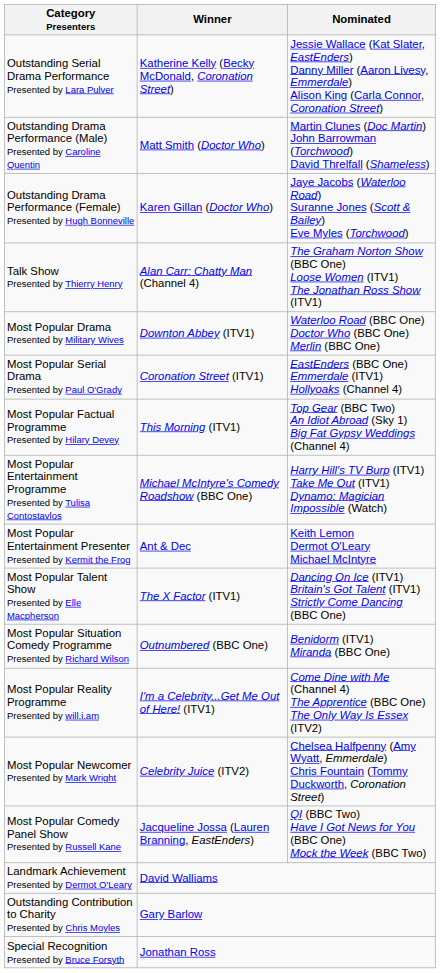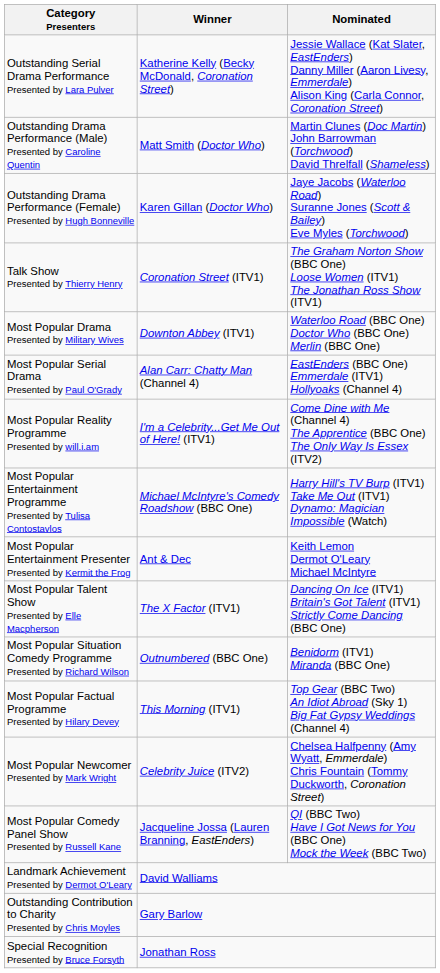 <table class="wikitable sortable">
 <tr>
 <th>Category<br><small>Presenters</small></th>
 <th>Winner</th>
 <th>Nominated</th>
 </tr>
 <tr>
 <td>Outstanding Serial Drama Performance<br> <small>Presented by <a href='#'>Lara Pulver</a></small></td>
 <td><a href='#'>Katherine Kelly</a> (<a href='#'>Becky McDonald</a>, <em><a href='#'>Coronation Street</a></em>)</td>
 <td><a href='#'>Jessie Wallace</a> (<a href='#'>Kat Slater</a>, <em><a href='#'>EastEnders</a></em>)<br><a href='#'>Danny Miller</a> (<a href='#'>Aaron Livesy</a>, <em><a href='#'>Emmerdale</a></em>)<br><a href='#'>Alison King</a> (<a href='#'>Carla Connor</a>, <em><a href='#'>Coronation Street</a></em>)</td>
 </tr>
 <tr>
 <td>Outstanding Drama Performance (Male)<br><small>Presented by <a href='#'>Caroline Quentin</a></small></td>
 <td><a href='#'>Matt Smith</a> (<em><a href='#'>Doctor Who</a></em>)</td>
 <td><a href='#'>Martin Clunes</a> (<em><a href='#'>Doc Martin</a></em>)<br><a href='#'>John Barrowman</a> (<em><a href='#'>Torchwood</a></em>)<br><a href='#'>David Threlfall</a> (<em><a href='#'>Shameless</a></em>)</td>
 </tr>
 <tr>
 <td>Outstanding Drama Performance (Female)<br><small>Presented by <a href='#'>Hugh Bonneville</a></small></td>
 <td><a href='#'>Karen Gillan</a> (<em><a href='#'>Doctor Who</a></em>)</td>
 <td><a href='#'>Jaye Jacobs</a> (<em><a href='#'>Waterloo Road</a></em>)<br><a href='#'>Suranne Jones</a> (<em><a href='#'>Scott & Bailey</a></em>)<br><a href='#'>Eve Myles</a> (<em><a href='#'>Torchwood</a></em>)</td>
 </tr>
 <tr>
 <td>Talk Show<br><small>Presented by <a href='#'>Thierry Henry</a></small></td>
-<td><em><a href='#'>Alan Carr: Chatty Man</a></em> (Channel 4)</td>
+<td><em><a href='#'>Coronation Street</a></em> (ITV1)</td>
 <td><em><a href='#'>The Graham Norton Show</a></em> (BBC One)<br><em><a href='#'>Loose Women</a></em> (ITV1)<br><em><a href='#'>The Jonathan Ross Show</a></em> (ITV1)</td>
 </tr>
 <tr>
 <td>Most Popular Drama<br><small>Presented by <a href='#'>Military Wives</a></small></td>
 <td><em><a href='#'>Downton Abbey</a></em> (ITV1)</td>
 <td><em><a href='#'>Waterloo Road</a></em> (BBC One)<br><em><a href='#'>Doctor Who</a></em> (BBC One)<br><em><a href='#'>Merlin</a></em> (BBC One)</td>
 </tr>
 <tr>
 <td>Most Popular Serial Drama<br><small>Presented by <a href='#'>Paul O'Grady</a></small></td>
-<td><em><a href='#'>Coronation Street</a></em> (ITV1)</td>
+<td><em><a href='#'>Alan Carr: Chatty Man</a></em> (Channel 4)</td>
 <td><em><a href='#'>EastEnders</a></em> (BBC One)<br><em><a href='#'>Emmerdale</a></em> (ITV1)<br><em><a href='#'>Hollyoaks</a></em> (Channel 4)</td>
 </tr>
 <tr>
-<td>Most Popular Factual Programme<br><small>Presented by <a href='#'>Hilary Devey</a></small></td>
-<td><em><a href='#'>This Morning</a></em> (ITV1)</td>
-<td><em><a href='#'>Top Gear</a></em> (BBC Two)<br><em><a href='#'>An Idiot Abroad</a></em> (Sky 1)<br><em><a href='#'>Big Fat Gypsy Weddings</a></em> (Channel 4)</td>
+<td>Most Popular Reality Programme<br><small>Presented by <a href='#'>will.i.am</a></small></td>
+<td><em><a href='#'>I'm a Celebrity...Get Me Out of Here!</a></em> (ITV1)</td>
+<td><em><a href='#'>Come Dine with Me</a></em> (Channel 4)<br><em><a href='#'>The Apprentice</a></em> (BBC One)<br><em><a href='#'>The Only Way Is Essex</a></em> (ITV2)</td>
 </tr>
 <tr>
 <td>Most Popular Entertainment Programme<br><small>Presented by <a href='#'>Tulisa Contostavlos</a> </small></td>
 <td><em><a href='#'>Michael McIntyre's Comedy Roadshow</a></em> (BBC One)</td>
 <td><em><a href='#'>Harry Hill's TV Burp</a></em> (ITV1)<br><em><a href='#'>Take Me Out</a></em> (ITV1)<br><em><a href='#'>Dynamo: Magician Impossible</a></em> (Watch)</td>
 </tr>
 <tr>
 <td>Most Popular Entertainment Presenter<br><small>Presented by <a href='#'>Kermit the Frog</a></small></td>
 <td><a href='#'>Ant & Dec</a></td>
 <td><a href='#'>Keith Lemon</a><br><a href='#'>Dermot O'Leary</a><br><a href='#'>Michael McIntyre</a></td>
 </tr>
 <tr>
 <td>Most Popular Talent Show<br><small>Presented by <a href='#'>Elle Macpherson</a></small></td>
 <td><em><a href='#'>The X Factor</a></em> (ITV1)</td>
 <td><em><a href='#'>Dancing On Ice</a></em> (ITV1)<br><em><a href='#'>Britain's Got Talent</a></em> (ITV1)<br><em><a href='#'>Strictly Come Dancing</a></em> (BBC One)</td>
 </tr>
 <tr>
 <td>Most Popular Situation Comedy Programme<br><small>Presented by <a href='#'>Richard Wilson</a></small></td>
 <td><em><a href='#'>Outnumbered</a></em> (BBC One)</td>
 <td><em><a href='#'>Benidorm</a></em> (ITV1)<br><em><a href='#'>Miranda</a></em> (BBC One)</td>
 </tr>
 <tr>
-<td>Most Popular Reality Programme<br><small>Presented by <a href='#'>will.i.am</a></small></td>
-<td><em><a href='#'>I'm a Celebrity...Get Me Out of Here!</a></em> (ITV1)</td>
-<td><em><a href='#'>Come Dine with Me</a></em> (Channel 4)<br><em><a href='#'>The Apprentice</a></em> (BBC One)<br><em><a href='#'>The Only Way Is Essex</a></em> (ITV2)</td>
+<td>Most Popular Factual Programme<br><small>Presented by <a href='#'>Hilary Devey</a></small></td>
+<td><em><a href='#'>This Morning</a></em> (ITV1)</td>
+<td><em><a href='#'>Top Gear</a></em> (BBC Two)<br><em><a href='#'>An Idiot Abroad</a></em> (Sky 1)<br><em><a href='#'>Big Fat Gypsy Weddings</a></em> (Channel 4)</td>
 </tr>
 <tr>
 <td>Most Popular Newcomer<br> <small>Presented by <a href='#'>Mark Wright</a></small></td>
 <td><em><a href='#'>Celebrity Juice</a></em> (ITV2)</td>
 <td><a href='#'>Chelsea Halfpenny</a> (<a href='#'>Amy Wyatt</a>, <em>Emmerdale</em>)<br><a href='#'>Chris Fountain</a> (<a href='#'>Tommy Duckworth</a>, <em>Coronation Street</em>)</td>
 </tr>
 <tr>
 <td>Most Popular Comedy Panel Show<br><small>Presented by <a href='#'>Russell Kane</a></small></td>
 <td><a href='#'>Jacqueline Jossa</a> (<a href='#'>Lauren Branning</a>, <em>EastEnders</em>)</td>
 <td><em><a href='#'>QI</a></em> (BBC Two)<br><em><a href='#'>Have I Got News for You</a></em> (BBC One)<br><em><a href='#'>Mock the Week</a></em> (BBC Two)</td>
 </tr>
 <tr>
 <td>Landmark Achievement<br><small>Presented by <a href='#'>Dermot O'Leary</a></small></td>
 <td colspan="2"><a href='#'>David Walliams</a></td>
 </tr>
 <tr>
 <td>Outstanding Contribution to Charity<br><small>Presented by <a href='#'>Chris Moyles</a></small></td>
 <td colspan="2"><a href='#'>Gary Barlow</a></td>
 </tr>
 <tr>
 <td>Special Recognition<br><small>Presented by <a href='#'>Bruce Forsyth</a></small></td>
 <td colspan="2"><a href='#'>Jonathan Ross</a></td>
 </tr>
 </table>
